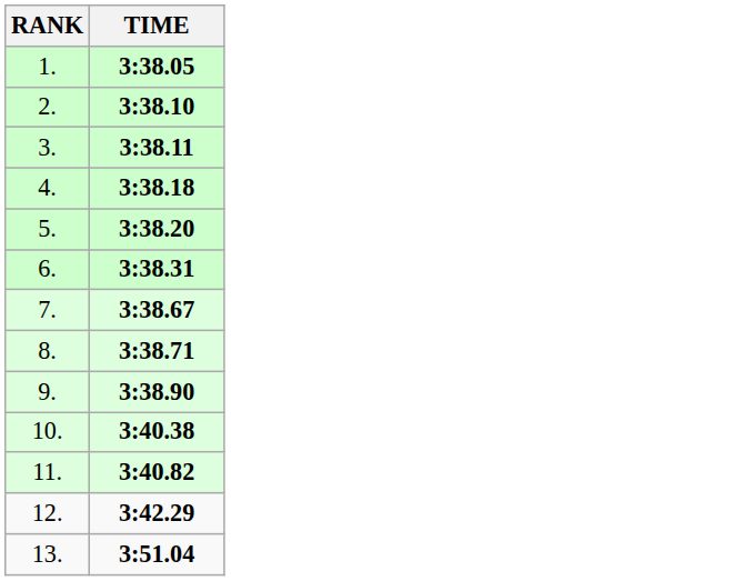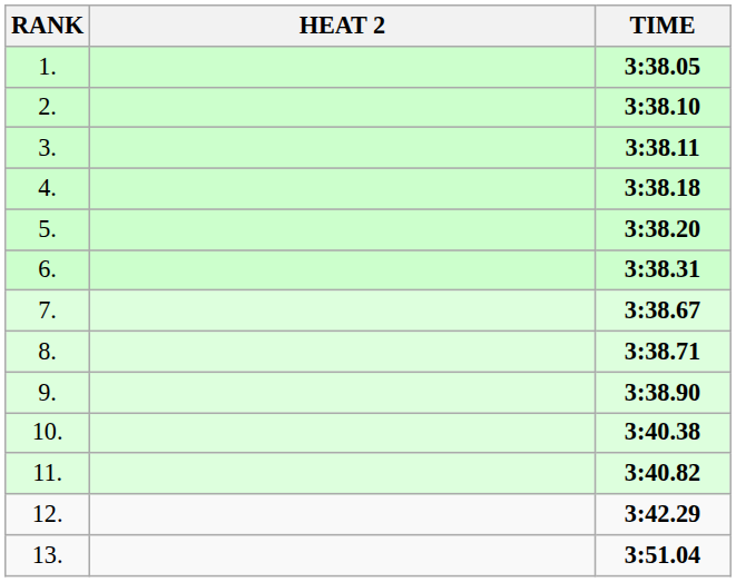 <table class="wikitable" style="border-collapse: collapse; font-size: 90%;">
 <tr>
 <th>RANK</th>
+<th style="width: 20em">HEAT 2</th>
 <th style="width: 5em">TIME</th>
 </tr>
 <tr style="background:#ccffcc;">
 <td align="center">1.</td>
+<td></td>
 <td align="center"><strong>3:38.05</strong></td>
 </tr>
 <tr style="background:#ccffcc;">
 <td align="center">2.</td>
+<td></td>
 <td align="center"><strong>3:38.10</strong></td>
 </tr>
 <tr style="background:#ccffcc;">
 <td align="center">3.</td>
+<td></td>
 <td align="center"><strong>3:38.11</strong></td>
 </tr>
 <tr style="background:#ccffcc;">
 <td align="center">4.</td>
+<td></td>
 <td align="center"><strong>3:38.18</strong></td>
 </tr>
 <tr style="background:#ccffcc;">
 <td align="center">5.</td>
+<td></td>
 <td align="center"><strong>3:38.20</strong></td>
 </tr>
 <tr style="background:#ccffcc;">
 <td align="center">6.</td>
+<td></td>
 <td align="center"><strong>3:38.31</strong></td>
 </tr>
 <tr style="background:#ddffdd;">
 <td align="center">7.</td>
+<td></td>
 <td align="center"><strong>3:38.67</strong></td>
 </tr>
 <tr style="background:#ddffdd;">
 <td align="center">8.</td>
+<td></td>
 <td align="center"><strong>3:38.71</strong></td>
 </tr>
 <tr style="background:#ddffdd;">
 <td align="center">9.</td>
+<td></td>
 <td align="center"><strong>3:38.90</strong></td>
 </tr>
 <tr style="background:#ddffdd;">
 <td align="center">10.</td>
+<td></td>
 <td align="center"><strong>3:40.38</strong></td>
 </tr>
 <tr style="background:#ddffdd;">
 <td align="center">11.</td>
+<td></td>
 <td align="center"><strong>3:40.82</strong></td>
 </tr>
 <tr>
 <td align="center">12.</td>
+<td></td>
 <td align="center"><strong>3:42.29</strong></td>
 </tr>
 <tr>
 <td align="center">13.</td>
+<td></td>
 <td align="center"><strong>3:51.04</strong></td>
 </tr>
 </table>
